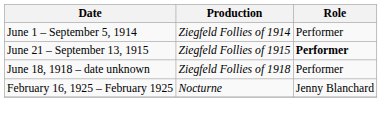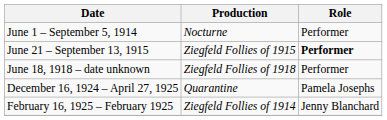 <table class="wikitable sortable">
 <tr>
 <th>Date</th>
 <th>Production</th>
 <th>Role</th>
 </tr>
 <tr>
 <td>June 1 – September 5, 1914</td>
-<td><em>Ziegfeld Follies of 1914</em></td>
+<td><em>Nocturne</em></td>
 <td>Performer</td>
 </tr>
 <tr>
 <td>June 21 – September 13, 1915</td>
 <td><em>Ziegfeld Follies of 1915</em></td>
 <td><strong>Performer</strong></td>
 </tr>
 <tr>
 <td>June 18, 1918 – date unknown</td>
 <td><em>Ziegfeld Follies of 1918</em></td>
 <td>Performer</td>
 </tr>
 <tr>
+<td>December 16, 1924 – April 27, 1925</td>
+<td><em>Quarantine</em></td>
+<td>Pamela Josephs</td>
+</tr>
+<tr>
 <td>February 16, 1925 – February 1925</td>
-<td><em>Nocturne</em></td>
+<td><em>Ziegfeld Follies of 1914</em></td>
 <td>Jenny Blanchard</td>
 </tr>
 <tr>
 </tr>
 </table>
